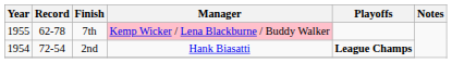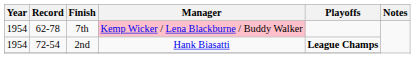 <table class="wikitable" style="text-align:center">
 <tr>
 <th>Year</th>
 <th>Record</th>
 <th>Finish</th>
 <th>Manager</th>
 <th>Playoffs</th>
 <th>Notes</th>
 </tr>
 <tr>
-<td>1955</td>
+<td>1954</td>
 <td>62-78</td>
 <td>7th</td>
 <td style="background: pink;"><a href='#'>Kemp Wicker</a> / <a href='#'>Lena Blackburne</a> / Buddy Walker</td>
 <td></td>
 </tr>
 <tr>
 <td>1954</td>
 <td>72-54</td>
 <td>2nd</td>
 <td><a href='#'>Hank Biasatti</a></td>
 <td><strong>League Champs</strong></td>
 </tr>
 <tr>
 </tr>
 </table>
